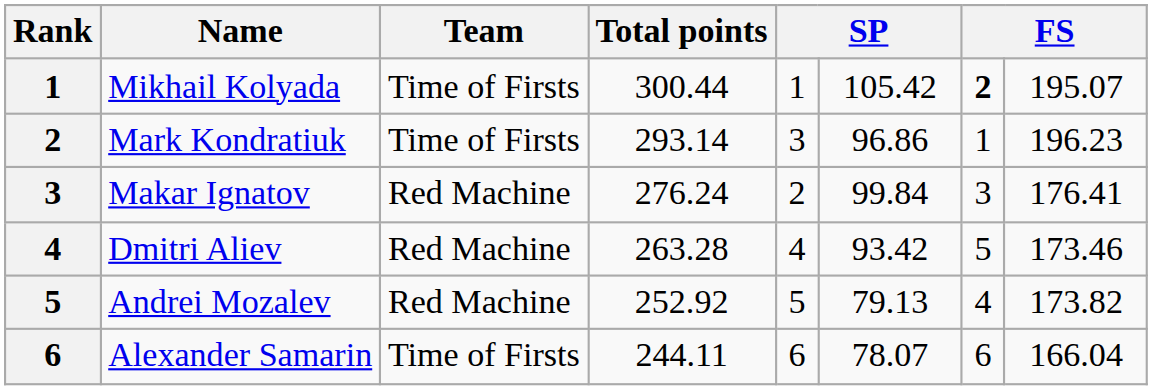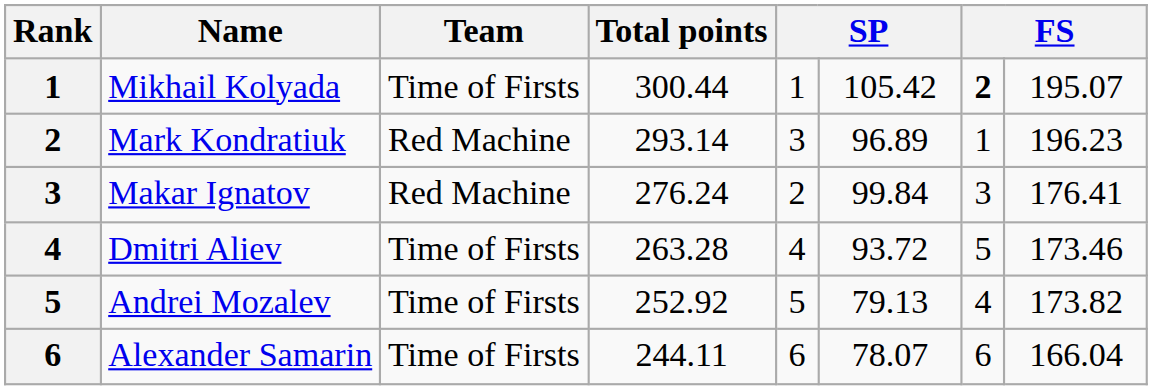 <table class="wikitable sortable">
 <tr>
 <th>Rank</th>
 <th>Name</th>
 <th>Team</th>
 <th>Total points</th>
 <th colspan="2" width="80px"><a href='#'>SP</a></th>
 <th colspan="2" width="80px"><a href='#'>FS</a></th>
 </tr>
 <tr>
 <th>1</th>
 <td><a href='#'>Mikhail Kolyada</a></td>
 <td>Time of Firsts</td>
 <td align="center">300.44</td>
 <td align="center">1</td>
 <td align="center">105.42</td>
 <td align="center"><strong>2</strong></td>
 <td align="center">195.07</td>
 </tr>
 <tr>
 <th>2</th>
 <td><a href='#'>Mark Kondratiuk</a></td>
-<td>Time of Firsts</td>
+<td>Red Machine</td>
 <td align="center">293.14</td>
 <td align="center">3</td>
-<td align="center">96.86</td>
+<td align="center">96.89</td>
 <td align="center">1</td>
 <td align="center">196.23</td>
 </tr>
 <tr>
 <th>3</th>
 <td><a href='#'>Makar Ignatov</a></td>
 <td>Red Machine</td>
 <td align="center">276.24</td>
 <td align="center">2</td>
 <td align="center">99.84</td>
 <td align="center">3</td>
 <td align="center">176.41</td>
 </tr>
 <tr>
 <th>4</th>
 <td><a href='#'>Dmitri Aliev</a></td>
-<td>Red Machine</td>
+<td>Time of Firsts</td>
 <td align="center">263.28</td>
 <td align="center">4</td>
-<td align="center">93.42</td>
+<td align="center">93.72</td>
 <td align="center">5</td>
 <td align="center">173.46</td>
 </tr>
 <tr>
 <th>5</th>
 <td><a href='#'>Andrei Mozalev</a></td>
-<td>Red Machine</td>
+<td>Time of Firsts</td>
 <td align="center">252.92</td>
 <td align="center">5</td>
 <td align="center">79.13</td>
 <td align="center">4</td>
 <td align="center">173.82</td>
 </tr>
 <tr>
 <th>6</th>
 <td><a href='#'>Alexander Samarin</a></td>
 <td>Time of Firsts</td>
 <td align="center">244.11</td>
 <td align="center">6</td>
 <td align="center">78.07</td>
 <td align="center">6</td>
 <td align="center">166.04</td>
 </tr>
 </table>
